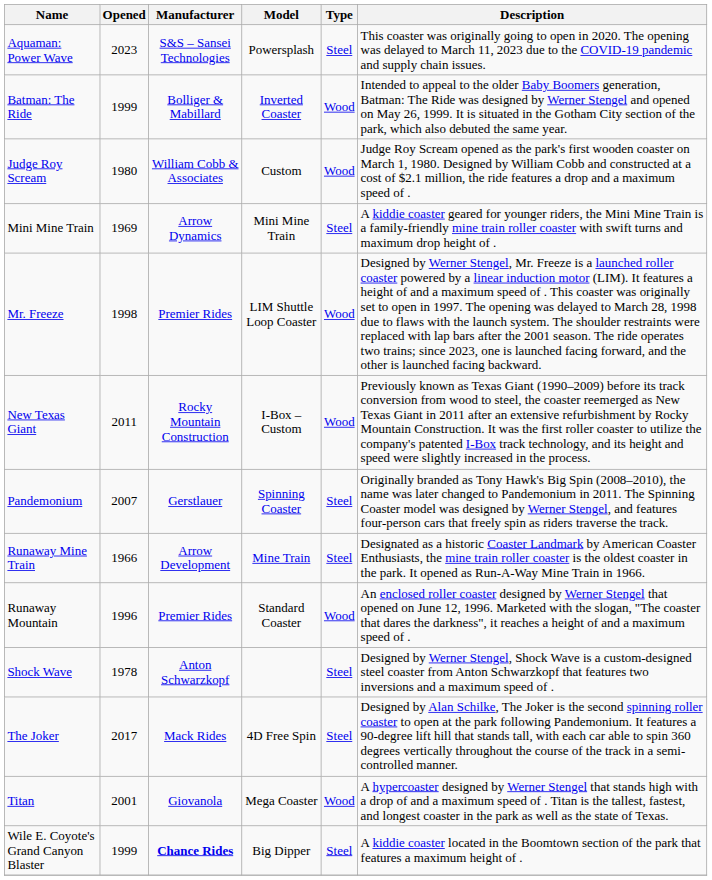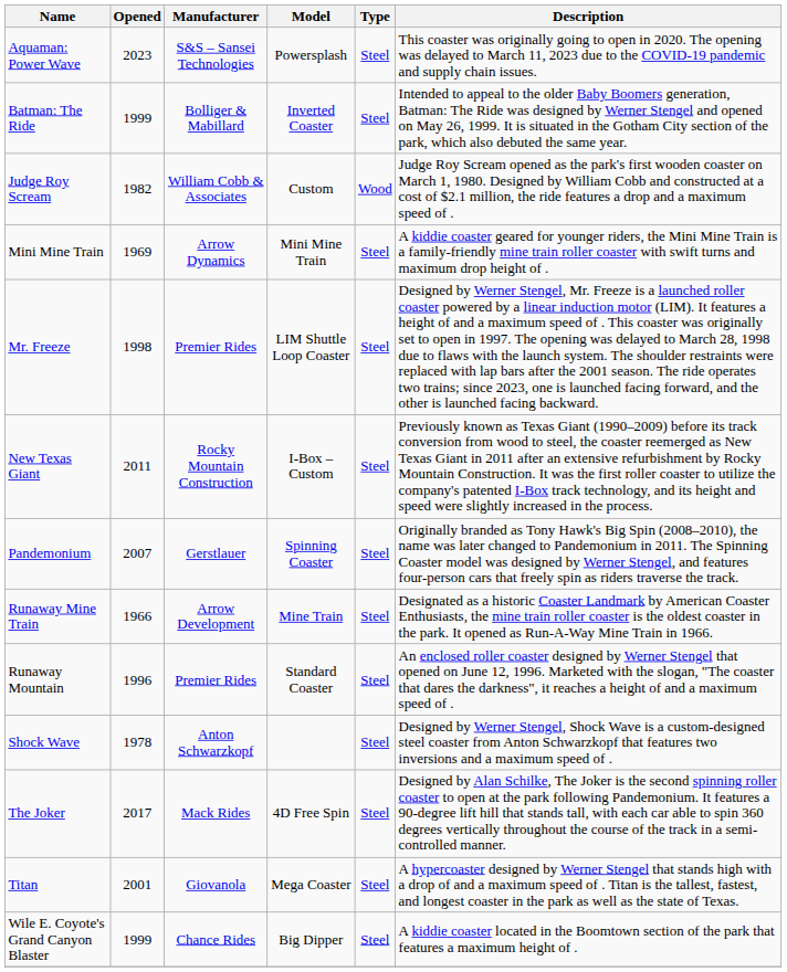 <table class="wikitable sortable">
 <tr>
 <th>Name</th>
 <th>Opened</th>
 <th>Manufacturer</th>
 <th>Model</th>
 <th>Type</th>
 <th>Description</th>
 </tr>
 <tr>
 <td><a href='#'>Aquaman: Power Wave</a></td>
 <td style="text-align:center">2023</td>
 <td style="text-align:center"><a href='#'>S&S – Sansei Technologies</a></td>
 <td style="text-align:center">Powersplash</td>
 <td style="text-align:center"><a href='#'>Steel</a></td>
 <td>This coaster was originally going to open in 2020. The opening was delayed to March 11, 2023 due to the <a href='#'>COVID-19 pandemic</a> and supply chain issues.</td>
 </tr>
 <tr>
 <td><a href='#'>Batman: The Ride</a></td>
 <td style="text-align:center">1999</td>
 <td style="text-align:center"><a href='#'>Bolliger & Mabillard</a></td>
 <td style="text-align:center"><a href='#'>Inverted Coaster</a></td>
-<td style="text-align:center"><a href='#'>Wood</a></td>
+<td style="text-align:center"><a href='#'>Steel</a></td>
 <td>Intended to appeal to the older <a href='#'>Baby Boomers</a> generation, Batman: The Ride was designed by <a href='#'>Werner Stengel</a> and opened on May 26, 1999. It is situated in the Gotham City section of the park, which also debuted the same year.</td>
 </tr>
 <tr>
 <td><a href='#'>Judge Roy Scream</a></td>
-<td style="text-align:center">1980</td>
+<td style="text-align:center">1982</td>
 <td style="text-align:center"><a href='#'>William Cobb & Associates</a></td>
 <td style="text-align:center">Custom</td>
 <td style="text-align:center"><a href='#'>Wood</a></td>
 <td>Judge Roy Scream opened as the park's first wooden coaster on March 1, 1980. Designed by William Cobb and constructed at a cost of $2.1 million, the  ride features a  drop and a maximum speed of .</td>
 </tr>
 <tr>
 <td>Mini Mine Train</td>
 <td style="text-align:center">1969</td>
 <td style="text-align:center"><a href='#'>Arrow Dynamics</a></td>
 <td style="text-align:center">Mini Mine Train</td>
 <td style="text-align:center"><a href='#'>Steel</a></td>
 <td>A <a href='#'>kiddie coaster</a> geared for younger riders, the Mini Mine Train is a family-friendly <a href='#'>mine train roller coaster</a> with swift turns and maximum drop height of .</td>
 </tr>
 <tr>
 <td><a href='#'>Mr. Freeze</a></td>
 <td style="text-align:center">1998</td>
 <td style="text-align:center"><a href='#'>Premier Rides</a></td>
 <td style="text-align:center">LIM Shuttle Loop Coaster</td>
-<td style="text-align:center"><a href='#'>Wood</a></td>
+<td style="text-align:center"><a href='#'>Steel</a></td>
 <td>Designed by <a href='#'>Werner Stengel</a>, Mr. Freeze is a <a href='#'>launched roller coaster</a> powered by a <a href='#'>linear induction motor</a> (LIM). It features a height of  and a maximum speed of . This coaster was originally set to open in 1997. The opening was delayed to March 28, 1998 due to flaws with the launch system. The shoulder restraints were replaced with lap bars after the 2001 season. The ride operates two trains; since 2023, one is launched facing forward, and the other is launched facing backward.</td>
 </tr>
 <tr>
 <td><a href='#'>New Texas Giant</a></td>
 <td style="text-align:center">2011</td>
 <td style="text-align:center"><a href='#'>Rocky Mountain Construction</a></td>
 <td style="text-align:center">I-Box – Custom</td>
-<td style="text-align:center"><a href='#'>Wood</a></td>
+<td style="text-align:center"><a href='#'>Steel</a></td>
 <td>Previously known as Texas Giant (1990–2009) before its track conversion from wood to steel, the coaster reemerged as New Texas Giant in 2011 after an extensive refurbishment by Rocky Mountain Construction. It was the first roller coaster to utilize the company's patented <a href='#'>I-Box</a> track technology, and its height and speed were slightly increased in the process.</td>
 </tr>
 <tr>
 <td><a href='#'>Pandemonium</a></td>
 <td style="text-align:center">2007</td>
 <td style="text-align:center"><a href='#'>Gerstlauer</a></td>
 <td style="text-align:center"><a href='#'>Spinning Coaster</a></td>
 <td style="text-align:center"><a href='#'>Steel</a></td>
 <td>Originally branded as Tony Hawk's Big Spin (2008–2010), the name was later changed to Pandemonium in 2011. The Spinning Coaster model was designed by <a href='#'>Werner Stengel</a>, and features four-person cars that freely spin as riders traverse the track.</td>
 </tr>
 <tr>
 <td><a href='#'>Runaway Mine Train</a></td>
 <td style="text-align:center">1966</td>
 <td style="text-align:center"><a href='#'>Arrow Development</a></td>
 <td style="text-align:center"><a href='#'>Mine Train</a></td>
 <td style="text-align:center"><a href='#'>Steel</a></td>
 <td>Designated as a historic <a href='#'>Coaster Landmark</a> by American Coaster Enthusiasts, the <a href='#'>mine train roller coaster</a> is the oldest coaster in the park. It opened as Run-A-Way Mine Train in 1966.</td>
 </tr>
 <tr>
 <td>Runaway Mountain</td>
 <td style="text-align:center">1996</td>
 <td style="text-align:center"><a href='#'>Premier Rides</a></td>
 <td style="text-align:center">Standard Coaster</td>
-<td style="text-align:center"><a href='#'>Wood</a></td>
+<td style="text-align:center"><a href='#'>Steel</a></td>
 <td>An <a href='#'>enclosed roller coaster</a> designed by <a href='#'>Werner Stengel</a> that opened on June 12, 1996. Marketed with the slogan, "The coaster that dares the darkness", it reaches a height of  and a maximum speed of .</td>
 </tr>
 <tr>
 <td><a href='#'>Shock Wave</a></td>
 <td style="text-align:center">1978</td>
 <td style="text-align:center"><a href='#'>Anton Schwarzkopf</a></td>
 <td style="text-align:center"></td>
 <td style="text-align:center"><a href='#'>Steel</a></td>
 <td>Designed by <a href='#'>Werner Stengel</a>, Shock Wave is a custom-designed steel coaster from Anton Schwarzkopf that features two inversions and a maximum speed of .</td>
 </tr>
 <tr>
 <td><a href='#'>The Joker</a></td>
 <td style="text-align:center">2017</td>
 <td style="text-align:center"><a href='#'>Mack Rides</a></td>
 <td style="text-align:center">4D Free Spin</td>
 <td style="text-align:center"><a href='#'>Steel</a></td>
 <td>Designed by <a href='#'>Alan Schilke</a>, The Joker is the second <a href='#'>spinning roller coaster</a> to open at the park following Pandemonium. It features a 90-degree lift hill that stands  tall, with each car able to spin 360 degrees vertically throughout the course of the track in a semi-controlled manner.</td>
 </tr>
 <tr>
 <td><a href='#'>Titan</a></td>
 <td style="text-align:center">2001</td>
 <td style="text-align:center"><a href='#'>Giovanola</a></td>
 <td style="text-align:center">Mega Coaster</td>
-<td style="text-align:center"><a href='#'>Wood</a></td>
+<td style="text-align:center"><a href='#'>Steel</a></td>
 <td>A <a href='#'>hypercoaster</a> designed by <a href='#'>Werner Stengel</a> that stands  high with a drop of  and a maximum speed of . Titan is the tallest, fastest, and longest coaster in the park as well as the state of Texas.</td>
 </tr>
 <tr>
 <td>Wile E. Coyote's Grand Canyon Blaster</td>
 <td style="text-align:center">1999</td>
-<td style="text-align:center"><strong><a href='#'>Chance Rides</a></strong></td>
+<td style="text-align:center"><a href='#'>Chance Rides</a></td>
 <td style="text-align:center">Big Dipper</td>
 <td style="text-align:center"><a href='#'>Steel</a></td>
 <td>A <a href='#'>kiddie coaster</a> located in the Boomtown section of the park that features a maximum height of .</td>
 </tr>
 <tr>
 </tr>
 </table>
